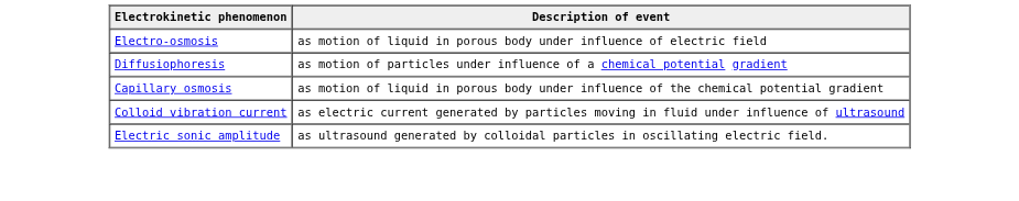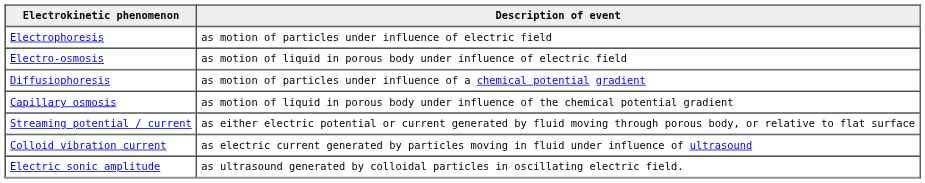 <table border="1" cellpadding="5" cellspacing="0" align="center">
 <tr>
 <th scope="col" style="background:#efefef;">Electrokinetic phenomenon</th>
 <th scope="col" style="background:#efefef;">Description of event</th>
+</tr>
+<tr>
+<td><a href='#'>Electrophoresis</a></td>
+<td>as motion of particles under influence of electric field</td>
 </tr>
 <tr>
 <td><a href='#'>Electro-osmosis</a></td>
 <td>as motion of liquid in porous body under influence of electric field</td>
 </tr>
 <tr>
 <td><a href='#'>Diffusiophoresis</a></td>
 <td>as motion of particles under influence of a <a href='#'>chemical potential</a> <a href='#'>gradient</a></td>
 </tr>
 <tr>
 <td><a href='#'>Capillary osmosis</a></td>
 <td>as motion of liquid in porous body under influence of the chemical potential gradient</td>
 </tr>
 <tr>
+<td><a href='#'>Streaming potential / current</a></td>
+<td>as either electric potential or current generated by fluid moving through porous body, or relative to flat surface</td>
+</tr>
+<tr>
 <td><a href='#'>Colloid vibration current</a></td>
 <td>as electric current generated by particles moving in fluid under influence of <a href='#'>ultrasound</a></td>
 </tr>
 <tr>
 <td><a href='#'>Electric sonic amplitude</a></td>
 <td>as ultrasound generated by colloidal particles in oscillating electric field.</td>
 </tr>
 </table>
